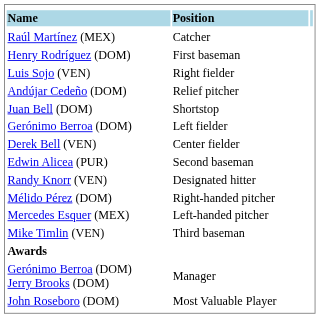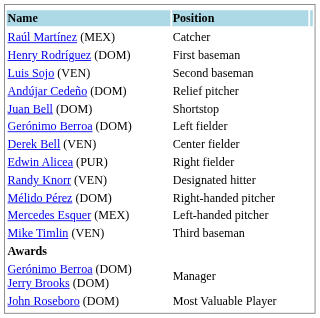 <table cellpadding="1" width="350px" style="font-size: 85%; border: 1px solid gray;">
 <tr align="center" style="font-size: larger;">
 <td colspan=6></td>
 </tr>
 <tr style="background:lightblue;">
 <td><strong>Name</strong></td>
 <td><strong>Position</strong></td>
 <td></td>
 </tr>
 <tr align="center" style="vertical-align: middle;" style="background:lightblue;">
 </tr>
 <tr>
 <td><a href='#'>Raúl Martínez</a> (MEX)</td>
 <td>Catcher</td>
 </tr>
 <tr>
 <td><a href='#'>Henry Rodríguez</a> (DOM)</td>
 <td>First baseman</td>
 </tr>
 <tr>
 <td><a href='#'>Luis Sojo</a> (VEN)</td>
-<td>Right fielder</td>
+<td>Second baseman</td>
 </tr>
 <tr>
 <td><a href='#'>Andújar Cedeño</a> (DOM)</td>
 <td>Relief pitcher</td>
 </tr>
 <tr>
 <td><a href='#'>Juan Bell</a> (DOM)</td>
 <td>Shortstop</td>
 </tr>
 <tr>
 <td><a href='#'>Gerónimo Berroa</a> (DOM)</td>
 <td>Left fielder</td>
 </tr>
 <tr>
 <td><a href='#'>Derek Bell</a> (VEN)</td>
 <td>Center fielder</td>
 </tr>
 <tr>
 <td><a href='#'>Edwin Alicea</a> (PUR)</td>
-<td>Second baseman</td>
+<td>Right fielder</td>
 </tr>
 <tr>
 <td><a href='#'>Randy Knorr</a> (VEN)</td>
 <td>Designated hitter</td>
 </tr>
 <tr>
 <td><a href='#'>Mélido Pérez</a> (DOM)</td>
 <td>Right-handed pitcher</td>
 </tr>
 <tr>
 <td><a href='#'>Mercedes Esquer</a> (MEX)</td>
 <td>Left-handed pitcher</td>
 </tr>
 <tr>
 <td><a href='#'>Mike Timlin</a> (VEN)</td>
 <td>Third baseman</td>
 </tr>
 <tr>
 <td><strong>Awards</strong></td>
 </tr>
 <tr>
 <td><a href='#'>Gerónimo Berroa</a> (DOM)<br><a href='#'>Jerry Brooks</a> (DOM)</td>
 <td>Manager</td>
 </tr>
 <tr>
 <td><a href='#'>John Roseboro</a> (DOM)</td>
 <td>Most Valuable Player</td>
 </tr>
 <tr>
 </tr>
 </table>
